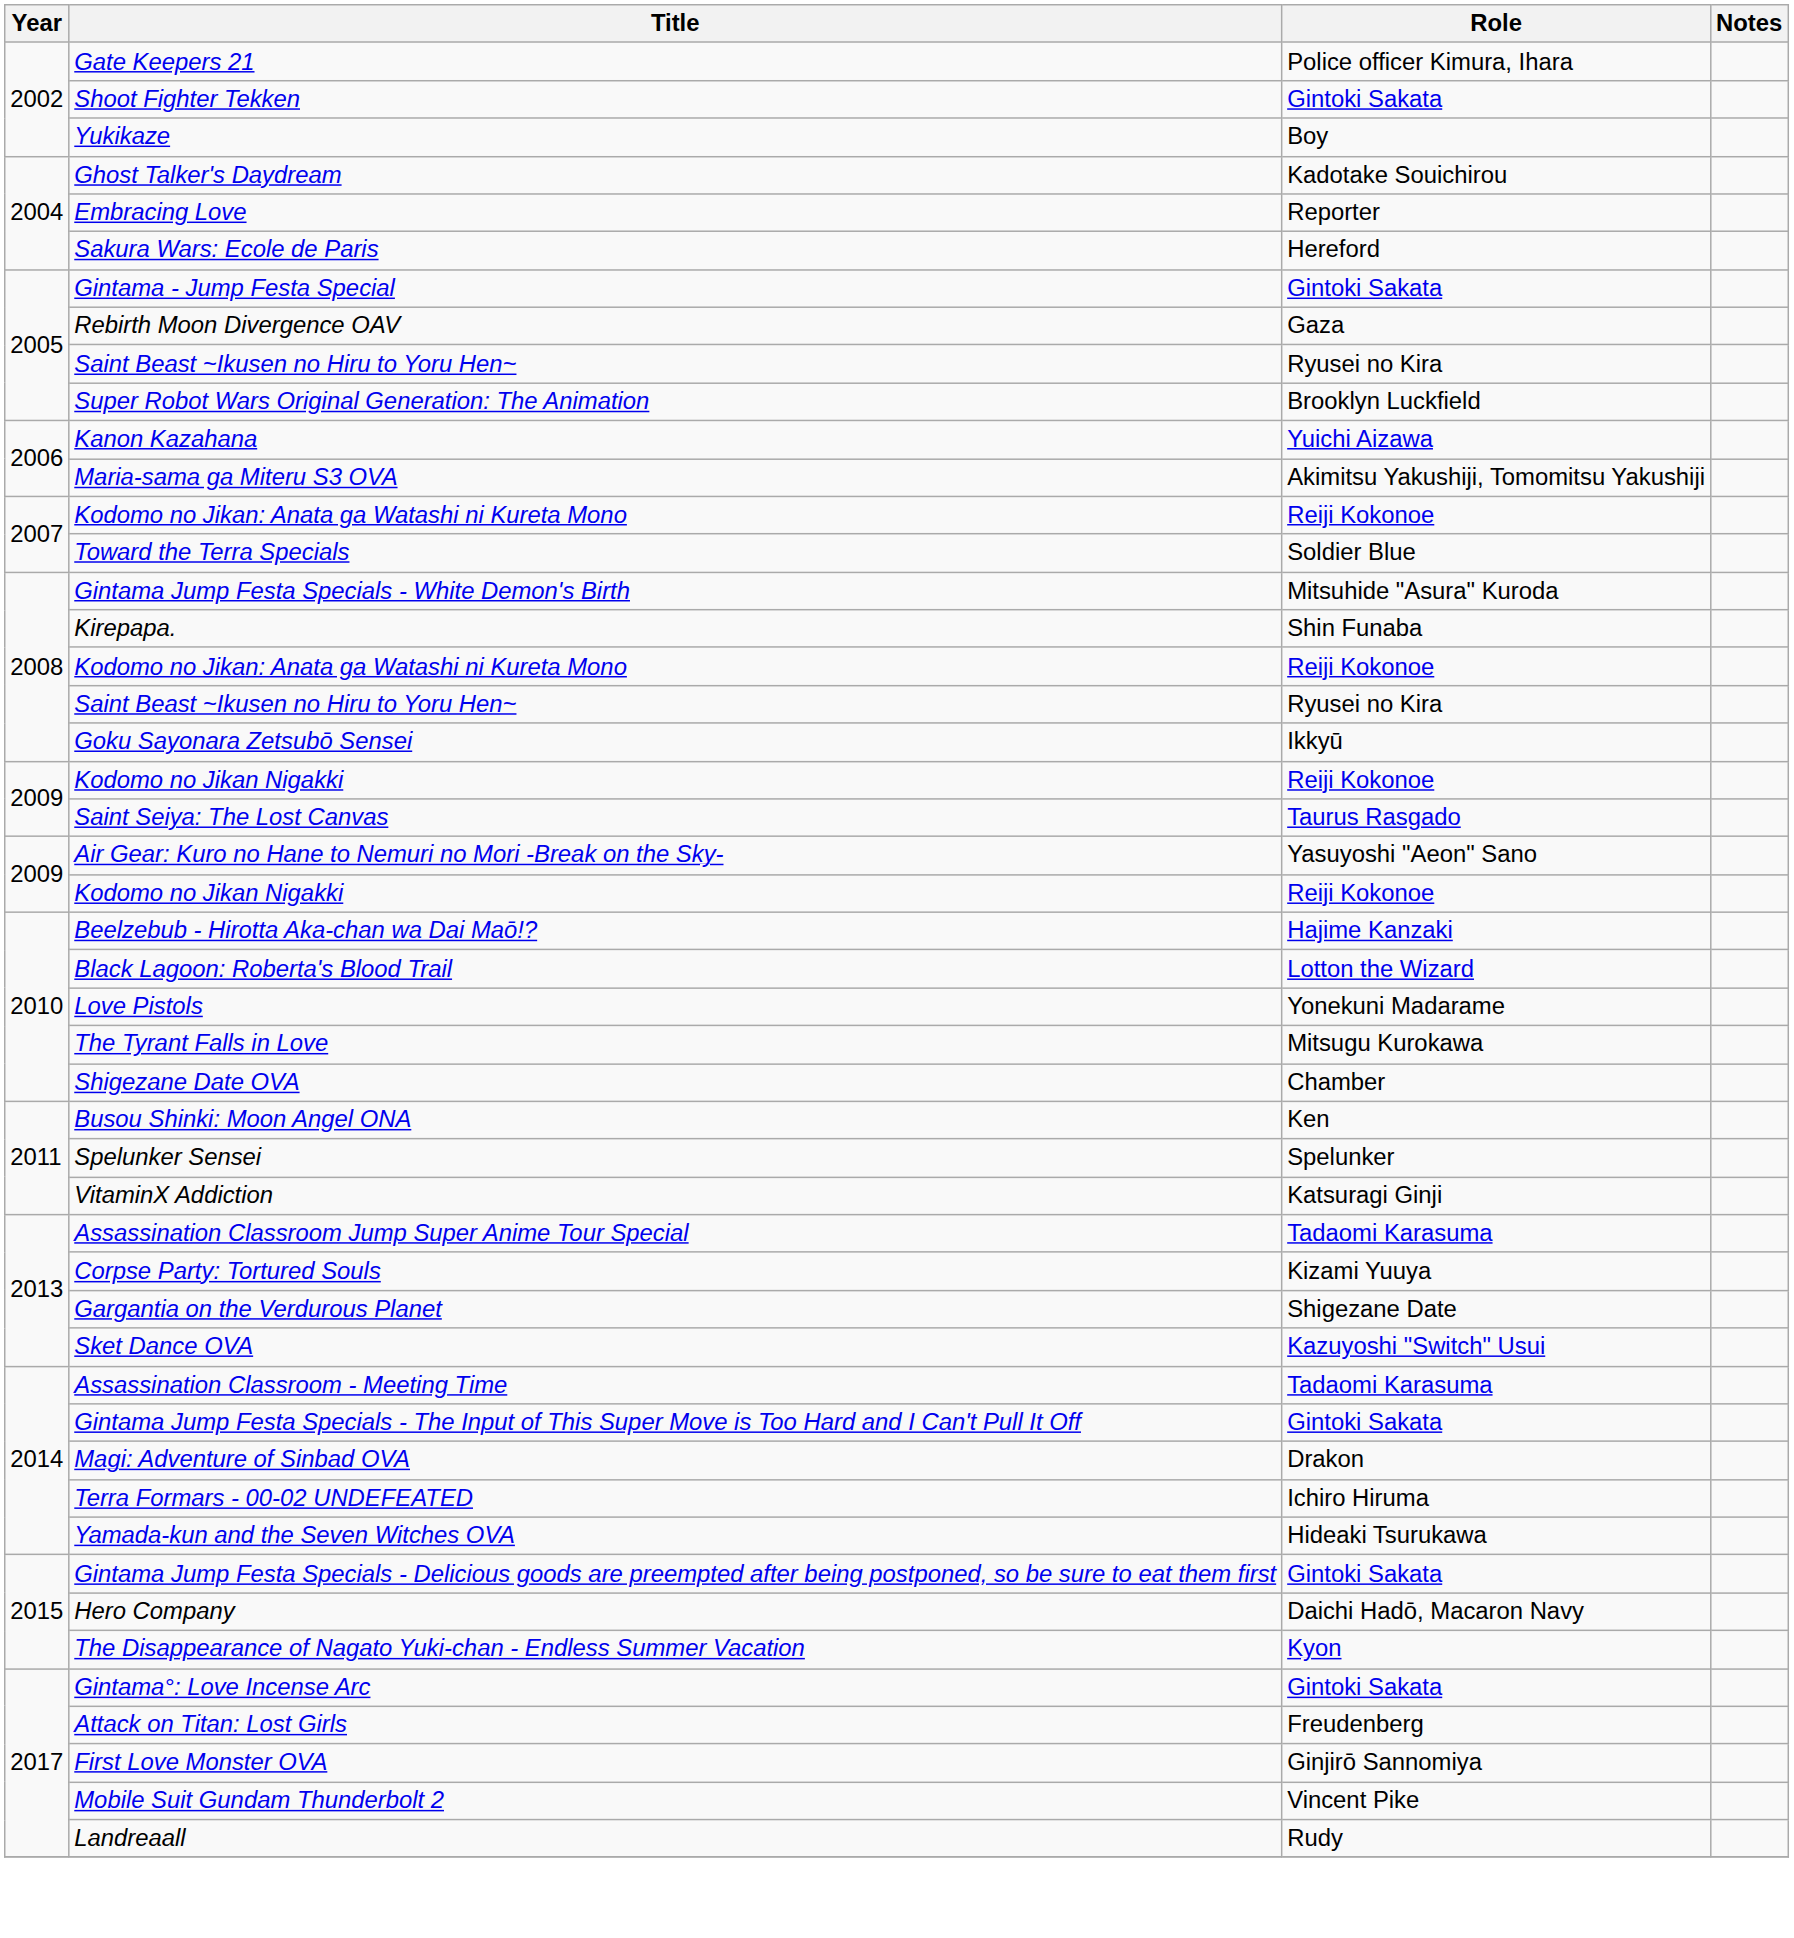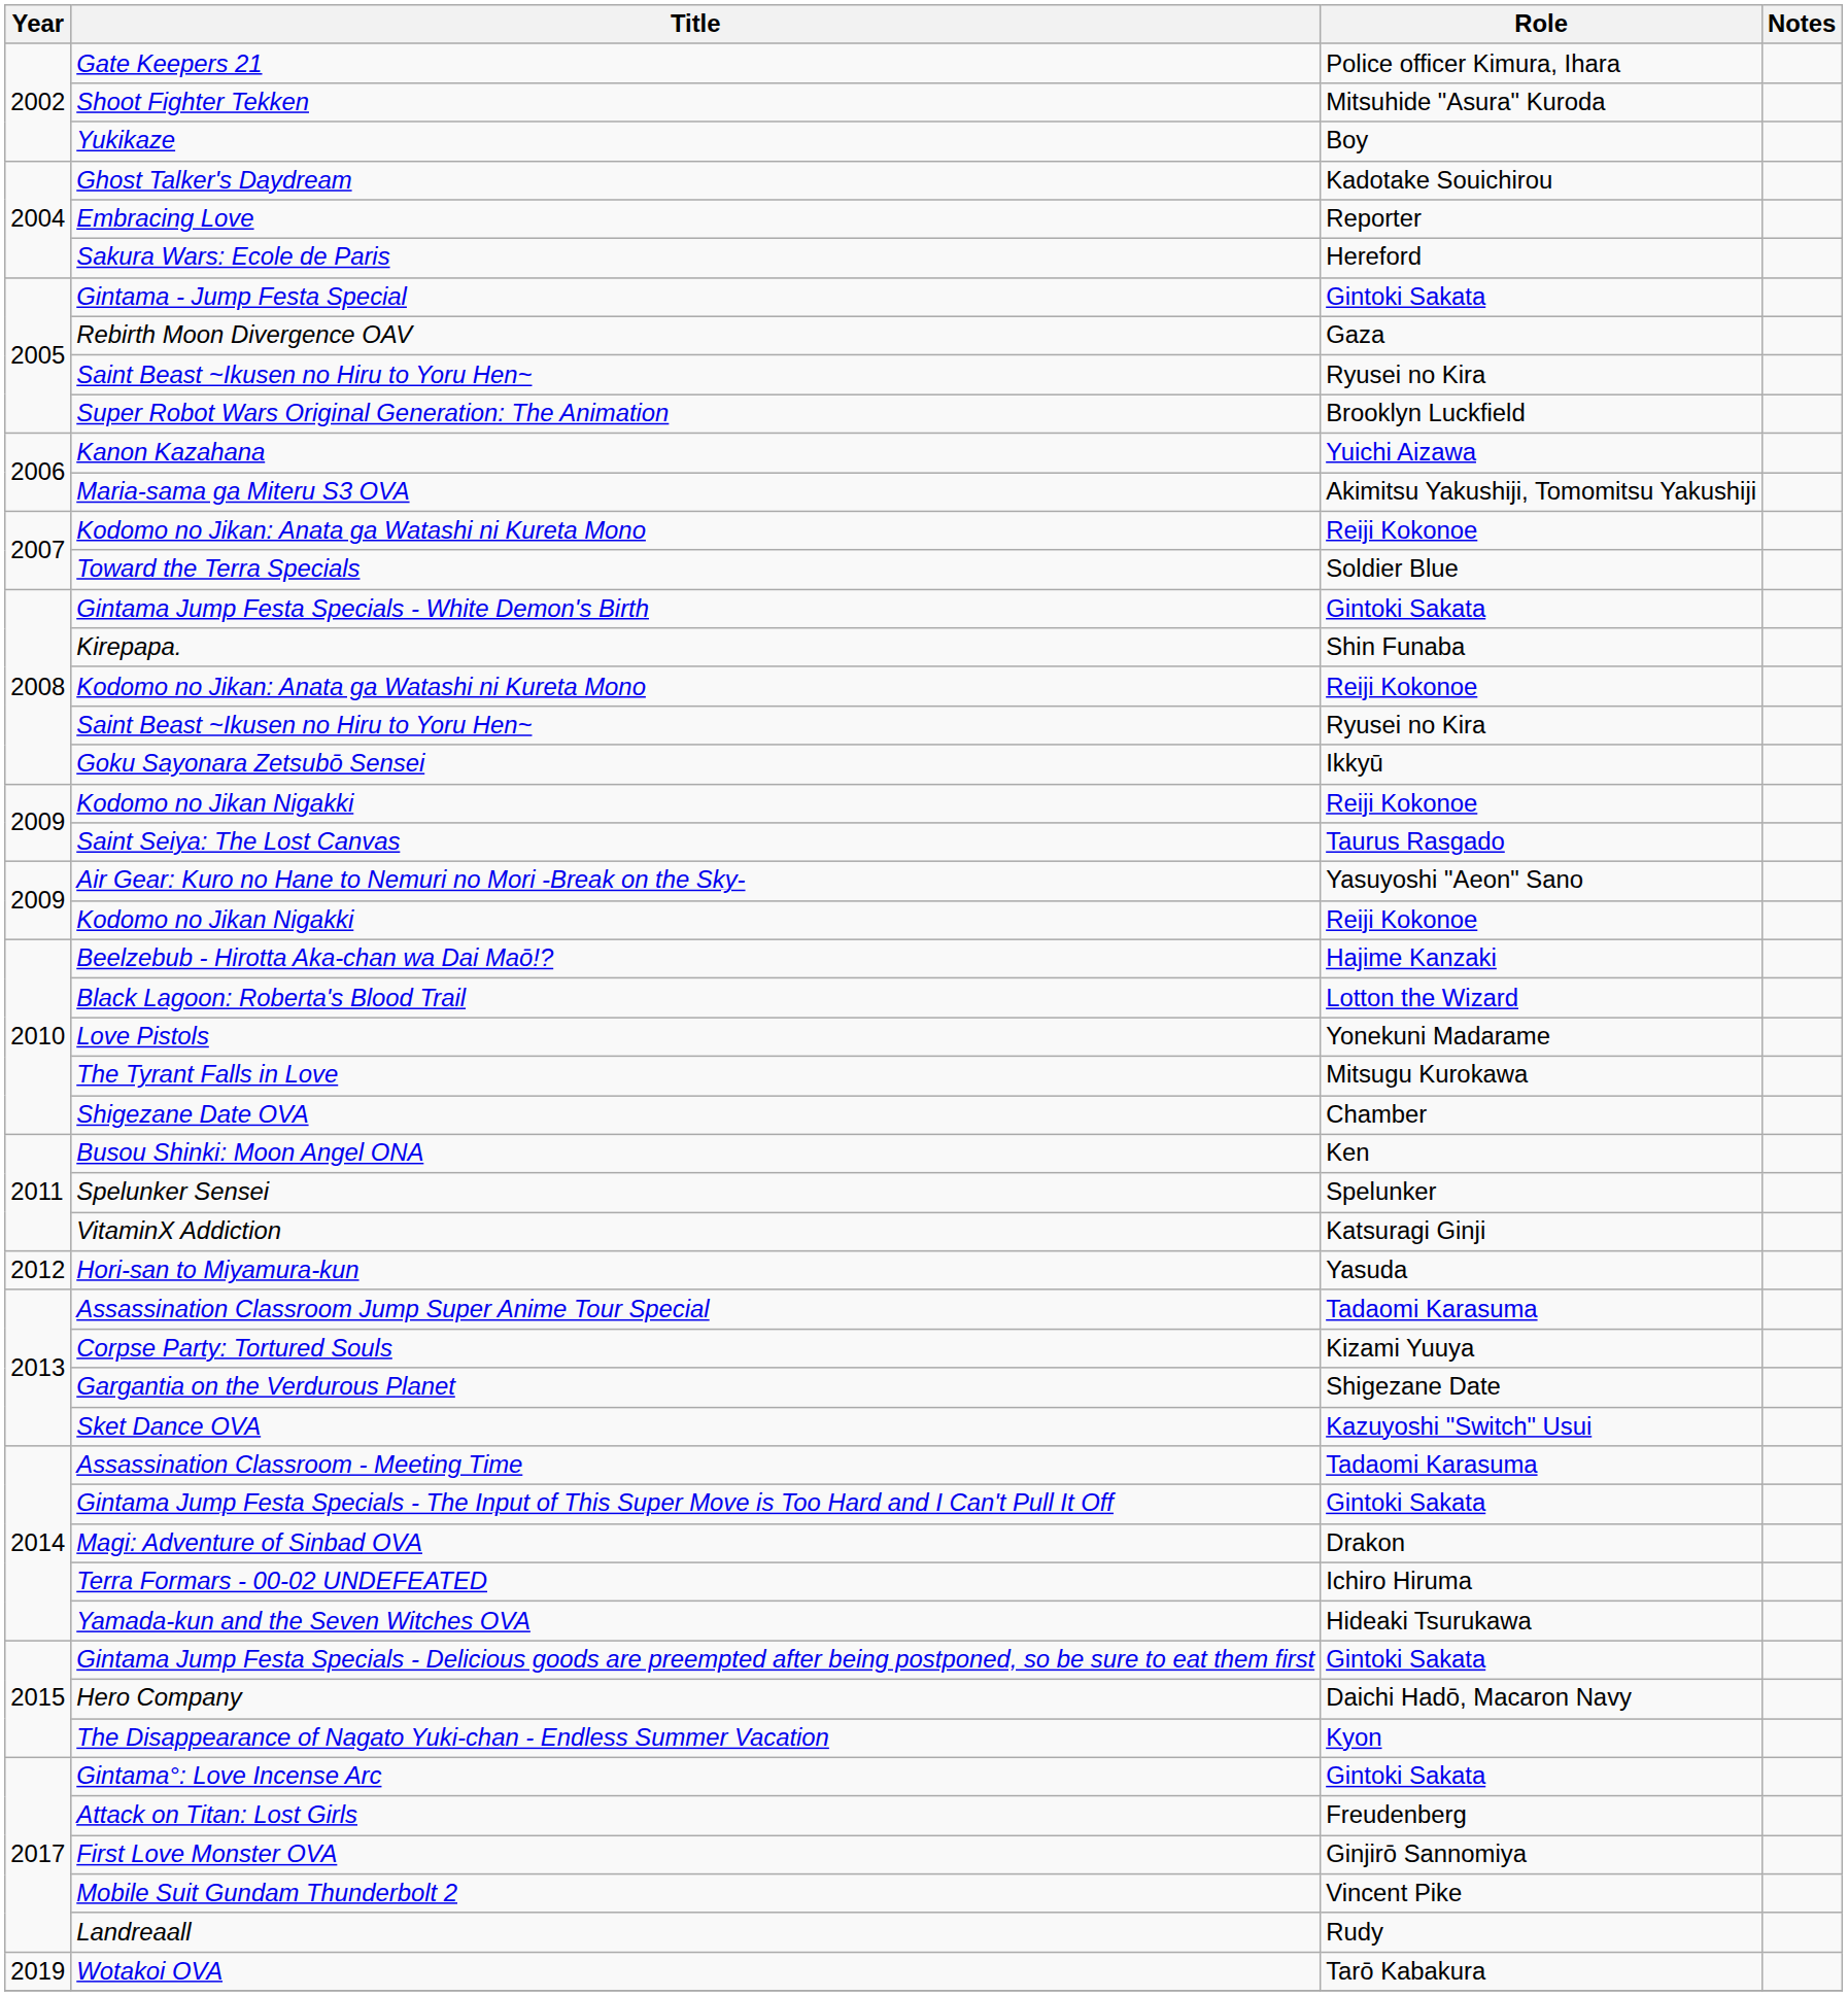 <table class="wikitable">
 <tr>
 <th>Year</th>
 <th>Title</th>
 <th>Role</th>
 <th>Notes</th>
 </tr>
 <tr>
 <td rowspan="3">2002</td>
 <td><em><a href='#'>Gate Keepers 21</a></em></td>
 <td>Police officer Kimura, Ihara</td>
 <td></td>
 </tr>
 <tr>
 <td><em><a href='#'>Shoot Fighter Tekken</a></em></td>
-<td><a href='#'>Gintoki Sakata</a></td>
+<td>Mitsuhide "Asura" Kuroda</td>
 <td></td>
 </tr>
 <tr>
 <td><em><a href='#'>Yukikaze</a></em></td>
 <td>Boy</td>
 <td></td>
 </tr>
 <tr>
 <td rowspan="3">2004</td>
 <td><em><a href='#'>Ghost Talker's Daydream</a></em></td>
 <td>Kadotake Souichirou</td>
 <td></td>
 </tr>
 <tr>
 <td><em><a href='#'>Embracing Love</a></em></td>
 <td>Reporter</td>
 <td></td>
 </tr>
 <tr>
 <td><em><a href='#'>Sakura Wars: Ecole de Paris</a></em></td>
 <td>Hereford</td>
 <td></td>
 </tr>
 <tr>
 <td rowspan="4">2005</td>
 <td><em><a href='#'>Gintama - Jump Festa Special</a></em></td>
 <td><a href='#'>Gintoki Sakata</a></td>
 <td></td>
 </tr>
 <tr>
 <td><em>Rebirth Moon Divergence OAV</em></td>
 <td>Gaza</td>
 <td></td>
 </tr>
 <tr>
 <td><em><a href='#'>Saint Beast ~Ikusen no Hiru to Yoru Hen~</a></em></td>
 <td>Ryusei no Kira</td>
 <td></td>
 </tr>
 <tr>
 <td><em><a href='#'>Super Robot Wars Original Generation: The Animation</a></em></td>
 <td>Brooklyn Luckfield</td>
 <td></td>
 </tr>
 <tr>
 <td rowspan="2">2006</td>
 <td><em><a href='#'>Kanon Kazahana</a></em></td>
 <td><a href='#'>Yuichi Aizawa</a></td>
 <td></td>
 </tr>
 <tr>
 <td><em><a href='#'>Maria-sama ga Miteru S3 OVA</a></em></td>
 <td>Akimitsu Yakushiji, Tomomitsu Yakushiji</td>
 <td></td>
 </tr>
 <tr>
 <td rowspan="2">2007</td>
 <td><em><a href='#'>Kodomo no Jikan: Anata ga Watashi ni Kureta Mono</a></em></td>
 <td><a href='#'>Reiji Kokonoe</a></td>
 <td></td>
 </tr>
 <tr>
 <td><em><a href='#'>Toward the Terra Specials</a></em></td>
 <td>Soldier Blue</td>
 <td></td>
 </tr>
 <tr>
 <td rowspan="5">2008</td>
 <td><em><a href='#'>Gintama Jump Festa Specials - White Demon's Birth</a></em></td>
-<td>Mitsuhide "Asura" Kuroda</td>
+<td><a href='#'>Gintoki Sakata</a></td>
 <td></td>
 </tr>
 <tr>
 <td><em>Kirepapa.</em></td>
 <td>Shin Funaba</td>
 <td></td>
 </tr>
 <tr>
 <td><em><a href='#'>Kodomo no Jikan: Anata ga Watashi ni Kureta Mono</a></em></td>
 <td><a href='#'>Reiji Kokonoe</a></td>
 <td></td>
 </tr>
 <tr>
 <td><em><a href='#'>Saint Beast ~Ikusen no Hiru to Yoru Hen~</a></em></td>
 <td>Ryusei no Kira</td>
 <td></td>
 </tr>
 <tr>
 <td><em><a href='#'>Goku Sayonara Zetsubō Sensei</a></em></td>
 <td>Ikkyū</td>
 <td></td>
 </tr>
 <tr>
 <td rowspan="2">2009</td>
 <td><em><a href='#'>Kodomo no Jikan Nigakki</a></em></td>
 <td><a href='#'>Reiji Kokonoe</a></td>
 <td></td>
 </tr>
 <tr>
 <td><em><a href='#'>Saint Seiya: The Lost Canvas</a></em></td>
 <td><a href='#'>Taurus Rasgado</a></td>
 <td></td>
 </tr>
 <tr>
 <td rowspan="2">2009</td>
 <td><em><a href='#'>Air Gear: Kuro no Hane to Nemuri no Mori -Break on the Sky-</a></em></td>
 <td>Yasuyoshi "Aeon" Sano</td>
 <td></td>
 </tr>
 <tr>
 <td><em><a href='#'>Kodomo no Jikan Nigakki</a></em></td>
 <td><a href='#'>Reiji Kokonoe</a></td>
 <td></td>
 </tr>
 <tr>
 <td rowspan="5">2010</td>
 <td><em><a href='#'>Beelzebub - Hirotta Aka-chan wa Dai Maō!?</a></em></td>
 <td><a href='#'>Hajime Kanzaki</a></td>
 <td></td>
 </tr>
 <tr>
 <td><em><a href='#'>Black Lagoon: Roberta's Blood Trail</a></em></td>
 <td><a href='#'>Lotton the Wizard</a></td>
 <td></td>
 </tr>
 <tr>
 <td><em><a href='#'>Love Pistols</a></em></td>
 <td>Yonekuni Madarame</td>
 <td></td>
 </tr>
 <tr>
 <td><em><a href='#'>The Tyrant Falls in Love</a></em></td>
 <td>Mitsugu Kurokawa</td>
 <td></td>
 </tr>
 <tr>
 <td><em><a href='#'>Shigezane Date OVA</a></em></td>
 <td>Chamber</td>
 <td></td>
 </tr>
 <tr>
 <td rowspan="3">2011</td>
 <td><em><a href='#'>Busou Shinki: Moon Angel ONA</a></em></td>
 <td>Ken</td>
 <td></td>
 </tr>
 <tr>
 <td><em>Spelunker Sensei</em></td>
 <td>Spelunker</td>
 <td></td>
 </tr>
 <tr>
 <td><em>VitaminX Addiction</em></td>
 <td>Katsuragi Ginji</td>
+<td></td>
+</tr>
+<tr>
+<td>2012</td>
+<td><em><a href='#'>Hori-san to Miyamura-kun</a></em></td>
+<td>Yasuda</td>
 <td></td>
 </tr>
 <tr>
 <td rowspan="4">2013</td>
 <td><em><a href='#'>Assassination Classroom Jump Super Anime Tour Special</a></em></td>
 <td><a href='#'>Tadaomi Karasuma</a></td>
 <td></td>
 </tr>
 <tr>
 <td><em><a href='#'>Corpse Party: Tortured Souls</a></em></td>
 <td>Kizami Yuuya</td>
 <td></td>
 </tr>
 <tr>
 <td><em><a href='#'>Gargantia on the Verdurous Planet</a></em></td>
 <td>Shigezane Date</td>
 <td></td>
 </tr>
 <tr>
 <td><em><a href='#'>Sket Dance OVA</a></em></td>
 <td><a href='#'>Kazuyoshi "Switch" Usui</a></td>
 <td></td>
 </tr>
 <tr>
 <td rowspan="5">2014</td>
 <td><em><a href='#'>Assassination Classroom - Meeting Time</a></em></td>
 <td><a href='#'>Tadaomi Karasuma</a></td>
 <td></td>
 </tr>
 <tr>
 <td><em><a href='#'>Gintama Jump Festa Specials - The Input of This Super Move is Too Hard and I Can't Pull It Off</a></em></td>
 <td><a href='#'>Gintoki Sakata</a></td>
 <td></td>
 </tr>
 <tr>
 <td><em><a href='#'>Magi: Adventure of Sinbad OVA</a></em></td>
 <td>Drakon</td>
 <td></td>
 </tr>
 <tr>
 <td><em><a href='#'>Terra Formars - 00-02 UNDEFEATED</a></em></td>
 <td>Ichiro Hiruma</td>
 <td></td>
 </tr>
 <tr>
 <td><em><a href='#'>Yamada-kun and the Seven Witches OVA</a></em></td>
 <td>Hideaki Tsurukawa</td>
 <td></td>
 </tr>
 <tr>
 <td rowspan="3">2015</td>
 <td><em><a href='#'>Gintama Jump Festa Specials - Delicious goods are preempted after being postponed, so be sure to eat them first</a></em></td>
 <td><a href='#'>Gintoki Sakata</a></td>
 <td></td>
 </tr>
 <tr>
 <td><em>Hero Company</em></td>
 <td>Daichi Hadō, Macaron Navy</td>
 <td></td>
 </tr>
 <tr>
 <td><em><a href='#'>The Disappearance of Nagato Yuki-chan - Endless Summer Vacation</a></em></td>
 <td><a href='#'>Kyon</a></td>
 <td></td>
 </tr>
 <tr>
 <td rowspan="5">2017</td>
 <td><em><a href='#'>Gintama°: Love Incense Arc</a></em></td>
 <td><a href='#'>Gintoki Sakata</a></td>
 <td></td>
 </tr>
 <tr>
 <td><em><a href='#'>Attack on Titan: Lost Girls</a></em></td>
 <td>Freudenberg</td>
 <td></td>
 </tr>
 <tr>
 <td><em><a href='#'>First Love Monster OVA</a></em></td>
 <td>Ginjirō Sannomiya</td>
 <td></td>
 </tr>
 <tr ->
 <td><em><a href='#'>Mobile Suit Gundam Thunderbolt 2</a></em></td>
 <td>Vincent Pike</td>
 <td></td>
 </tr>
 <tr>
 <td><em>Landreaall</em></td>
 <td>Rudy</td>
 <td></td>
 </tr>
 <tr>
+<td>2019</td>
+<td><em><a href='#'>Wotakoi OVA</a></em></td>
+<td>Tarō Kabakura</td>
+<td></td>
+</tr>
+<tr>
 </tr>
 </table>
